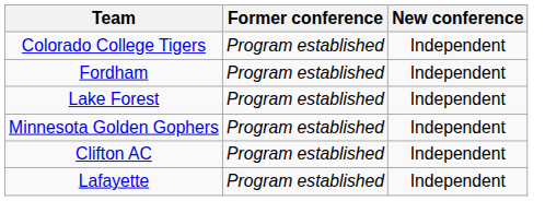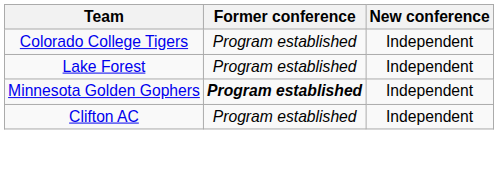 <table class="wikitable">
 <tr>
 <th>Team</th>
 <th>Former conference</th>
 <th>New conference</th>
 </tr>
 <tr style="text-align:center;">
 <td><a href='#'>Colorado College Tigers</a></td>
 <td><em>Program established</em></td>
 <td>Independent</td>
 </tr>
 <tr style="text-align:center;">
-<td><a href='#'>Fordham</a></td>
-<td><em>Program established</em></td>
-<td>Independent</td>
-</tr>
-<tr style="text-align:center;">
 <td><a href='#'>Lake Forest</a></td>
 <td><em>Program established</em></td>
 <td>Independent</td>
 </tr>
 <tr style="text-align:center;">
 <td><a href='#'>Minnesota Golden Gophers</a></td>
-<td><em>Program established</em></td>
+<td><strong><em>Program established</em></strong></td>
 <td>Independent</td>
 </tr>
 <tr style="text-align:center;">
 <td><a href='#'>Clifton AC</a></td>
 <td><em>Program established</em></td>
 <td>Independent</td>
 </tr>
-<tr style="text-align:center;">
-<td><a href='#'>Lafayette</a></td>
-<td><em>Program established</em></td>
-<td>Independent</td>
-</tr>
 </table>
